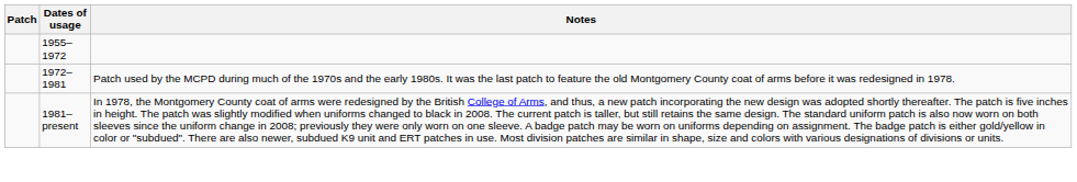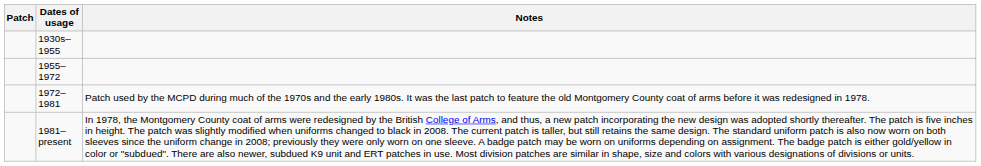 <table border="1" cellspacing="2" cellpadding="5" style="border-collapse:collapse;" class="wikitable">
 <tr>
 <th>Patch</th>
 <th>Dates of usage</th>
 <th>Notes</th>
+</tr>
+<tr>
+<td></td>
+<td>1930s–1955</td>
+<td></td>
 </tr>
 <tr>
 <td></td>
 <td>1955–1972</td>
 <td></td>
 </tr>
 <tr>
 <td></td>
 <td>1972–1981</td>
 <td>Patch used by the MCPD during much of the 1970s and the early 1980s. It was the last patch to feature the old Montgomery County coat of arms before it was redesigned in 1978.</td>
 </tr>
 <tr>
 <td></td>
 <td>1981–present</td>
 <td>In 1978, the Montgomery County coat of arms were redesigned by the British <a href='#'>College of Arms</a>, and thus, a new patch incorporating the new design was adopted shortly thereafter. The patch is five inches in height. The patch was slightly modified when uniforms changed to black in 2008. The current patch is taller, but still retains the same design. The standard uniform patch is also now worn on both sleeves since the uniform change in 2008; previously they were only worn on one sleeve. A badge patch may be worn on uniforms depending on assignment. The badge patch is either gold/yellow in color or "subdued". There are also newer, subdued K9 unit and ERT patches in use. Most division patches are similar in shape, size and colors with various designations of divisions or units.</td>
 </tr>
 </table>
